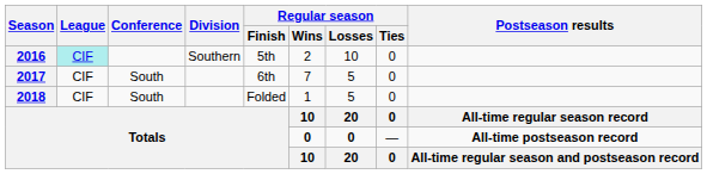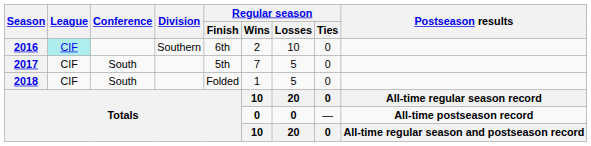 <table class="wikitable" style="text-align:center; font-size: 95%;">
 <tr>
 <th rowspan="2"><a href='#'>Season</a></th>
 <th rowspan="2"><a href='#'>League</a></th>
 <th rowspan="2"><a href='#'>Conference</a></th>
 <th rowspan="2"><a href='#'>Division</a></th>
 <th colspan="4"><a href='#'>Regular season</a></th>
 <th rowspan="2"><a href='#'>Postseason</a> results</th>
 </tr>
 <tr>
 <th>Finish</th>
 <th>Wins</th>
 <th>Losses</th>
 <th>Ties</th>
 </tr>
 <tr>
 <th><a href='#'>2016</a></th>
 <td style="background: paleturquoise;"><a href='#'>CIF</a></td>
 <td></td>
 <td>Southern</td>
-<td>5th</td>
+<td>6th</td>
 <td>2</td>
 <td>10</td>
 <td>0</td>
 <td align=left></td>
 </tr>
 <tr>
 <th><a href='#'>2017</a></th>
 <td>CIF</td>
 <td>South</td>
 <td></td>
-<td>6th</td>
+<td>5th</td>
 <td>7</td>
 <td>5</td>
 <td>0</td>
 <td align=left></td>
 </tr>
 <tr>
 <th><a href='#'>2018</a></th>
 <td>CIF</td>
 <td>South</td>
 <td></td>
 <td>Folded</td>
 <td>1</td>
 <td>5</td>
 <td>0</td>
 <td align=left></td>
 </tr>
 <tr>
 <th rowspan="5" colspan="5">Totals</th>
 <th>10</th>
 <th>20</th>
 <th>0</th>
 <th>All-time regular season record</th>
 </tr>
 <tr>
 <td><strong>0</strong></td>
 <td><strong>0</strong></td>
 <td>—</td>
 <td><strong>All-time postseason record</strong></td>
 </tr>
 <tr>
 <th>10</th>
 <th>20</th>
 <th>0</th>
 <th>All-time regular season and postseason record</th>
 </tr>
 </table>
